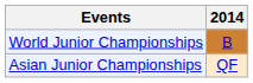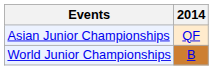 <table class="wikitable" style="font-size: 90%; text-align:center">
 <tr>
 <th>Events</th>
 <th>2014</th>
 </tr>
 <tr>
+<td bgcolor="#ECF2FF"; align="left"><a href='#'>Asian Junior Championships</a></td>
+<td bgcolor=FFEBCD><a href='#'>QF</a></td>
+</tr>
+<tr>
 <td bgcolor="#ECF2FF"; align="left"><a href='#'>World Junior Championships</a></td>
 <td bgcolor=CD7F32><a href='#'>B</a></td>
 </tr>
-<tr>
-<td bgcolor="#ECF2FF"; align="left"><a href='#'>Asian Junior Championships</a></td>
-<td bgcolor=FFEBCD><a href='#'>QF</a></td>
-</tr>
 </table>
